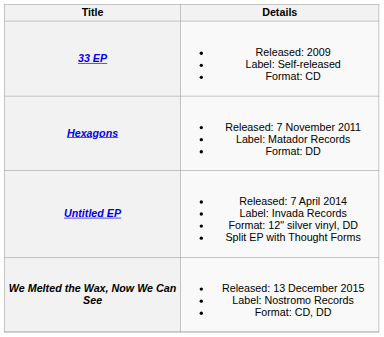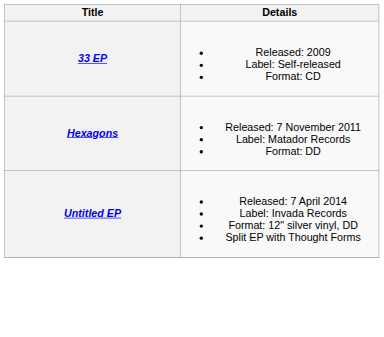 <table class="wikitable plainrowheaders" style="text-align:center;">
 <tr>
 <th scope="col" rowspan="1" style="width:16em;">Title</th>
 <th scope="col" rowspan="1" style="width:18em;">Details</th>
 </tr>
 <tr>
 <th scope="row"><em><a href='#'>33 EP</a></em></th>
 <td><br><ul><li>Released: 2009</li><li>Label: Self-released</li><li>Format: CD</li></ul></td>
 </tr>
 <tr>
 <th scope="row"><em><a href='#'>Hexagons</a></em></th>
 <td><br><ul><li>Released: 7 November 2011</li><li>Label: Matador Records</li><li>Format: DD</li></ul></td>
 </tr>
 <tr>
 <th scope="row"><em><a href='#'>Untitled EP</a></em></th>
 <td><br><ul><li>Released: 7 April 2014</li><li>Label: Invada Records</li><li>Format: 12" silver vinyl, DD</li><li>Split EP with Thought Forms</li></ul></td>
 </tr>
 <tr>
-<th scope="row"><em>We Melted the Wax, Now We Can See</em></th>
-<td><br><ul><li>Released: 13 December 2015</li><li>Label: Nostromo Records</li><li>Format: CD, DD</li></ul></td>
-</tr>
-<tr>
 </tr>
 </table>
